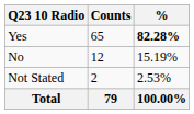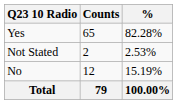 <table class="wikitable sortable">
 <tr>
 <th>Q23 10 Radio</th>
 <th>Counts</th>
 <th>%</th>
 </tr>
 <tr>
 <td>Yes</td>
 <td>65</td>
-<td><strong>82.28%</strong></td>
+<td>82.28%</td>
+</tr>
+<tr>
+<td>Not Stated</td>
+<td>2</td>
+<td>2.53%</td>
 </tr>
 <tr>
 <td>No</td>
 <td>12</td>
 <td>15.19%</td>
 </tr>
 <tr>
-<td>Not Stated</td>
-<td>2</td>
-<td>2.53%</td>
-</tr>
-<tr>
 <th>Total</th>
 <th>79</th>
 <th>100.00%</th>
 </tr>
 </table>
